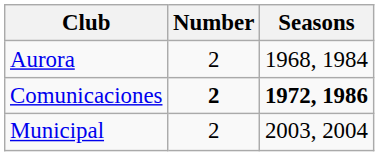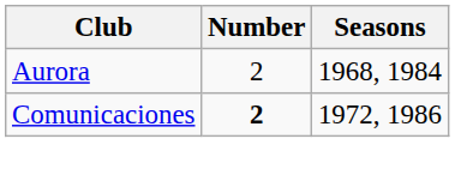 <table class="wikitable sortable">
 <tr>
 <th>Club</th>
 <th>Number</th>
 <th>Seasons</th>
 </tr>
 <tr>
 <td><a href='#'>Aurora</a></td>
 <td style="text-align:center">2</td>
 <td>1968, 1984</td>
 </tr>
 <tr>
 <td><a href='#'>Comunicaciones</a></td>
 <td style="text-align:center"><strong>2</strong></td>
-<td><strong>1972, 1986</strong></td>
-</tr>
-<tr>
-<td><a href='#'>Municipal</a></td>
-<td style="text-align:center">2</td>
-<td>2003, 2004</td>
+<td>1972, 1986</td>
 </tr>
 </table>
